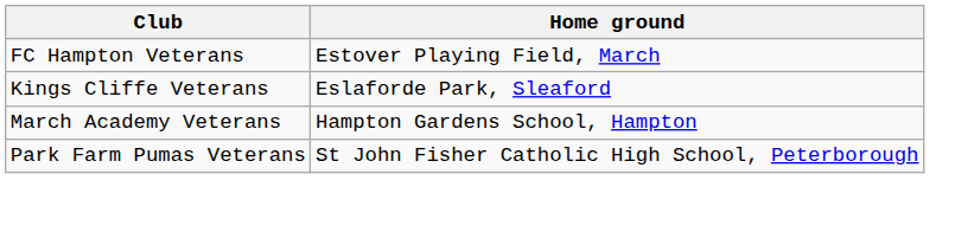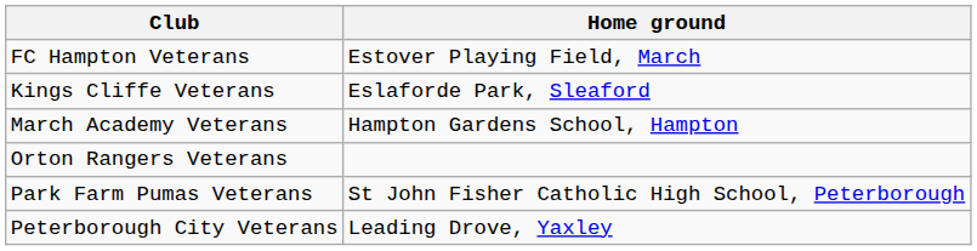 <table class="wikitable" border="1">
 <tr>
 <th>Club</th>
 <th>Home ground</th>
 </tr>
 <tr>
 <td>FC Hampton Veterans</td>
 <td>Estover Playing Field, <a href='#'>March</a></td>
 </tr>
 <tr>
 <td>Kings Cliffe Veterans</td>
 <td>Eslaforde Park, <a href='#'>Sleaford</a></td>
 </tr>
 <tr>
 <td>March Academy Veterans</td>
 <td>Hampton Gardens School, <a href='#'>Hampton</a></td>
 </tr>
 <tr>
+<td>Orton Rangers Veterans</td>
+<td></td>
+</tr>
+<tr>
 <td>Park Farm Pumas Veterans</td>
 <td>St John Fisher Catholic High School, <a href='#'>Peterborough</a></td>
 </tr>
+<tr>
+<td>Peterborough City Veterans</td>
+<td>Leading Drove, <a href='#'>Yaxley</a></td>
+</tr>
 </table>
